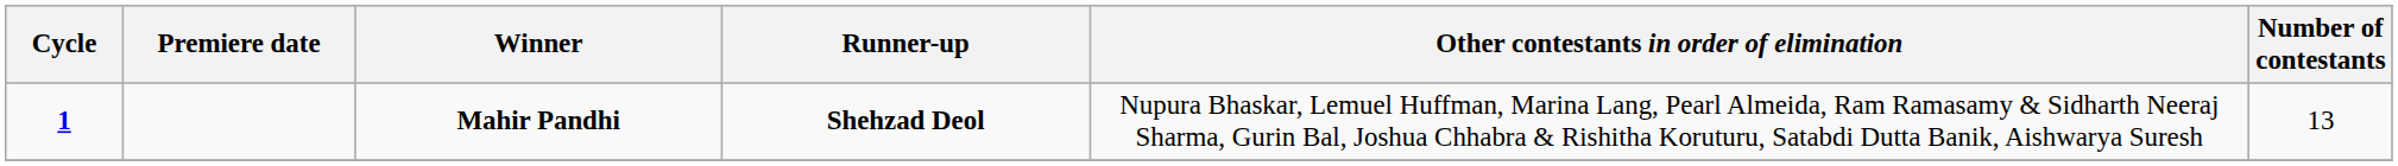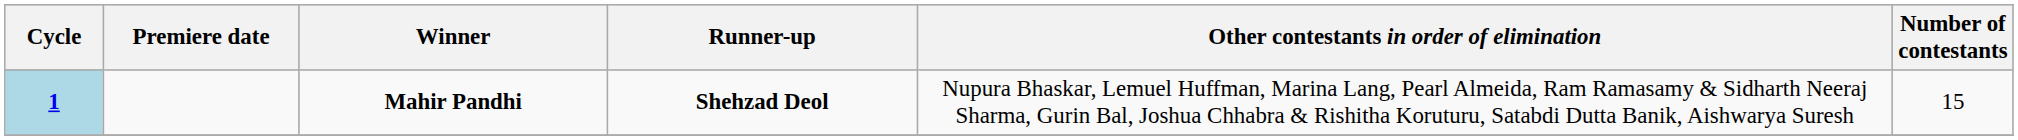 <table class="wikitable" style="font-size:90%; width:100%; text-align: center;">
 <tr>
 <th style="width:5%;">Cycle</th>
 <th style="width:10%;">Premiere date</th>
 <th width=16%>Winner</th>
 <th width=16%>Runner-up</th>
 <th style="width:51%;">Other contestants <em>in order of elimination</em></th>
 <th style="width:3%;">Number of contestants</th>
 </tr>
 <tr>
-<td><a href='#'><strong>1</strong></a></td>
+<td style="background: lightblue;"><a href='#'><strong>1</strong></a></td>
 <td></td>
 <td><strong>Mahir Pandhi </strong></td>
 <td><strong>Shehzad Deol</strong></td>
 <td>Nupura Bhaskar, Lemuel Huffman, Marina Lang, Pearl Almeida, Ram Ramasamy & Sidharth Neeraj Sharma, Gurin Bal, Joshua Chhabra & Rishitha Koruturu, Satabdi Dutta Banik, Aishwarya Suresh</td>
-<td>13</td>
+<td>15</td>
 </tr>
 <tr>
 </tr>
 </table>
